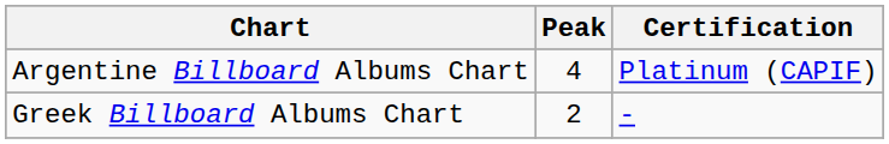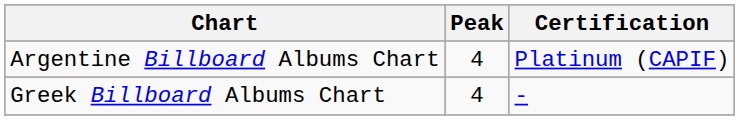 <table class="sortable wikitable">
 <tr>
 <th>Chart</th>
 <th>Peak</th>
 <th>Certification</th>
 </tr>
 <tr>
 <td>Argentine <em><a href='#'>Billboard</a></em> Albums Chart</td>
 <td align="center">4</td>
 <td><a href='#'>Platinum</a> (<a href='#'>CAPIF</a>)</td>
 </tr>
 <tr>
 <td>Greek <em><a href='#'>Billboard</a></em> Albums Chart</td>
-<td align="center">2</td>
+<td align="center">4</td>
 <td><a href='#'>-</a></td>
 </tr>
 </table>
